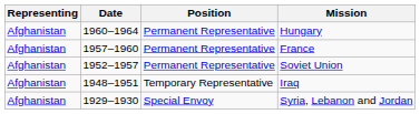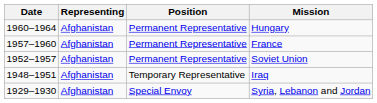 <table class="wikitable">
 <tr>
+<th>Date</th>
 <th>Representing</th>
-<th>Date</th>
 <th>Position</th>
 <th>Mission</th>
 </tr>
 <tr>
+<td>1960–1964</td>
 <td><a href='#'>Afghanistan</a></td>
-<td>1960–1964</td>
 <td><a href='#'>Permanent Representative</a></td>
 <td><a href='#'>Hungary</a></td>
 </tr>
 <tr>
+<td>1957–1960</td>
 <td><a href='#'>Afghanistan</a></td>
-<td>1957–1960</td>
 <td><a href='#'>Permanent Representative</a></td>
 <td><a href='#'>France</a></td>
 </tr>
 <tr>
+<td>1952–1957</td>
 <td><a href='#'>Afghanistan</a></td>
-<td>1952–1957</td>
 <td><a href='#'>Permanent Representative</a></td>
 <td><a href='#'>Soviet Union</a></td>
 </tr>
 <tr>
+<td>1948–1951</td>
 <td><a href='#'>Afghanistan</a></td>
-<td>1948–1951</td>
 <td>Temporary Representative</td>
 <td><a href='#'>Iraq</a></td>
 </tr>
 <tr>
+<td>1929–1930</td>
 <td><a href='#'>Afghanistan</a></td>
-<td>1929–1930</td>
 <td><a href='#'>Special Envoy</a></td>
 <td><a href='#'>Syria</a>, <a href='#'>Lebanon</a> and <a href='#'>Jordan</a></td>
 </tr>
 </table>
